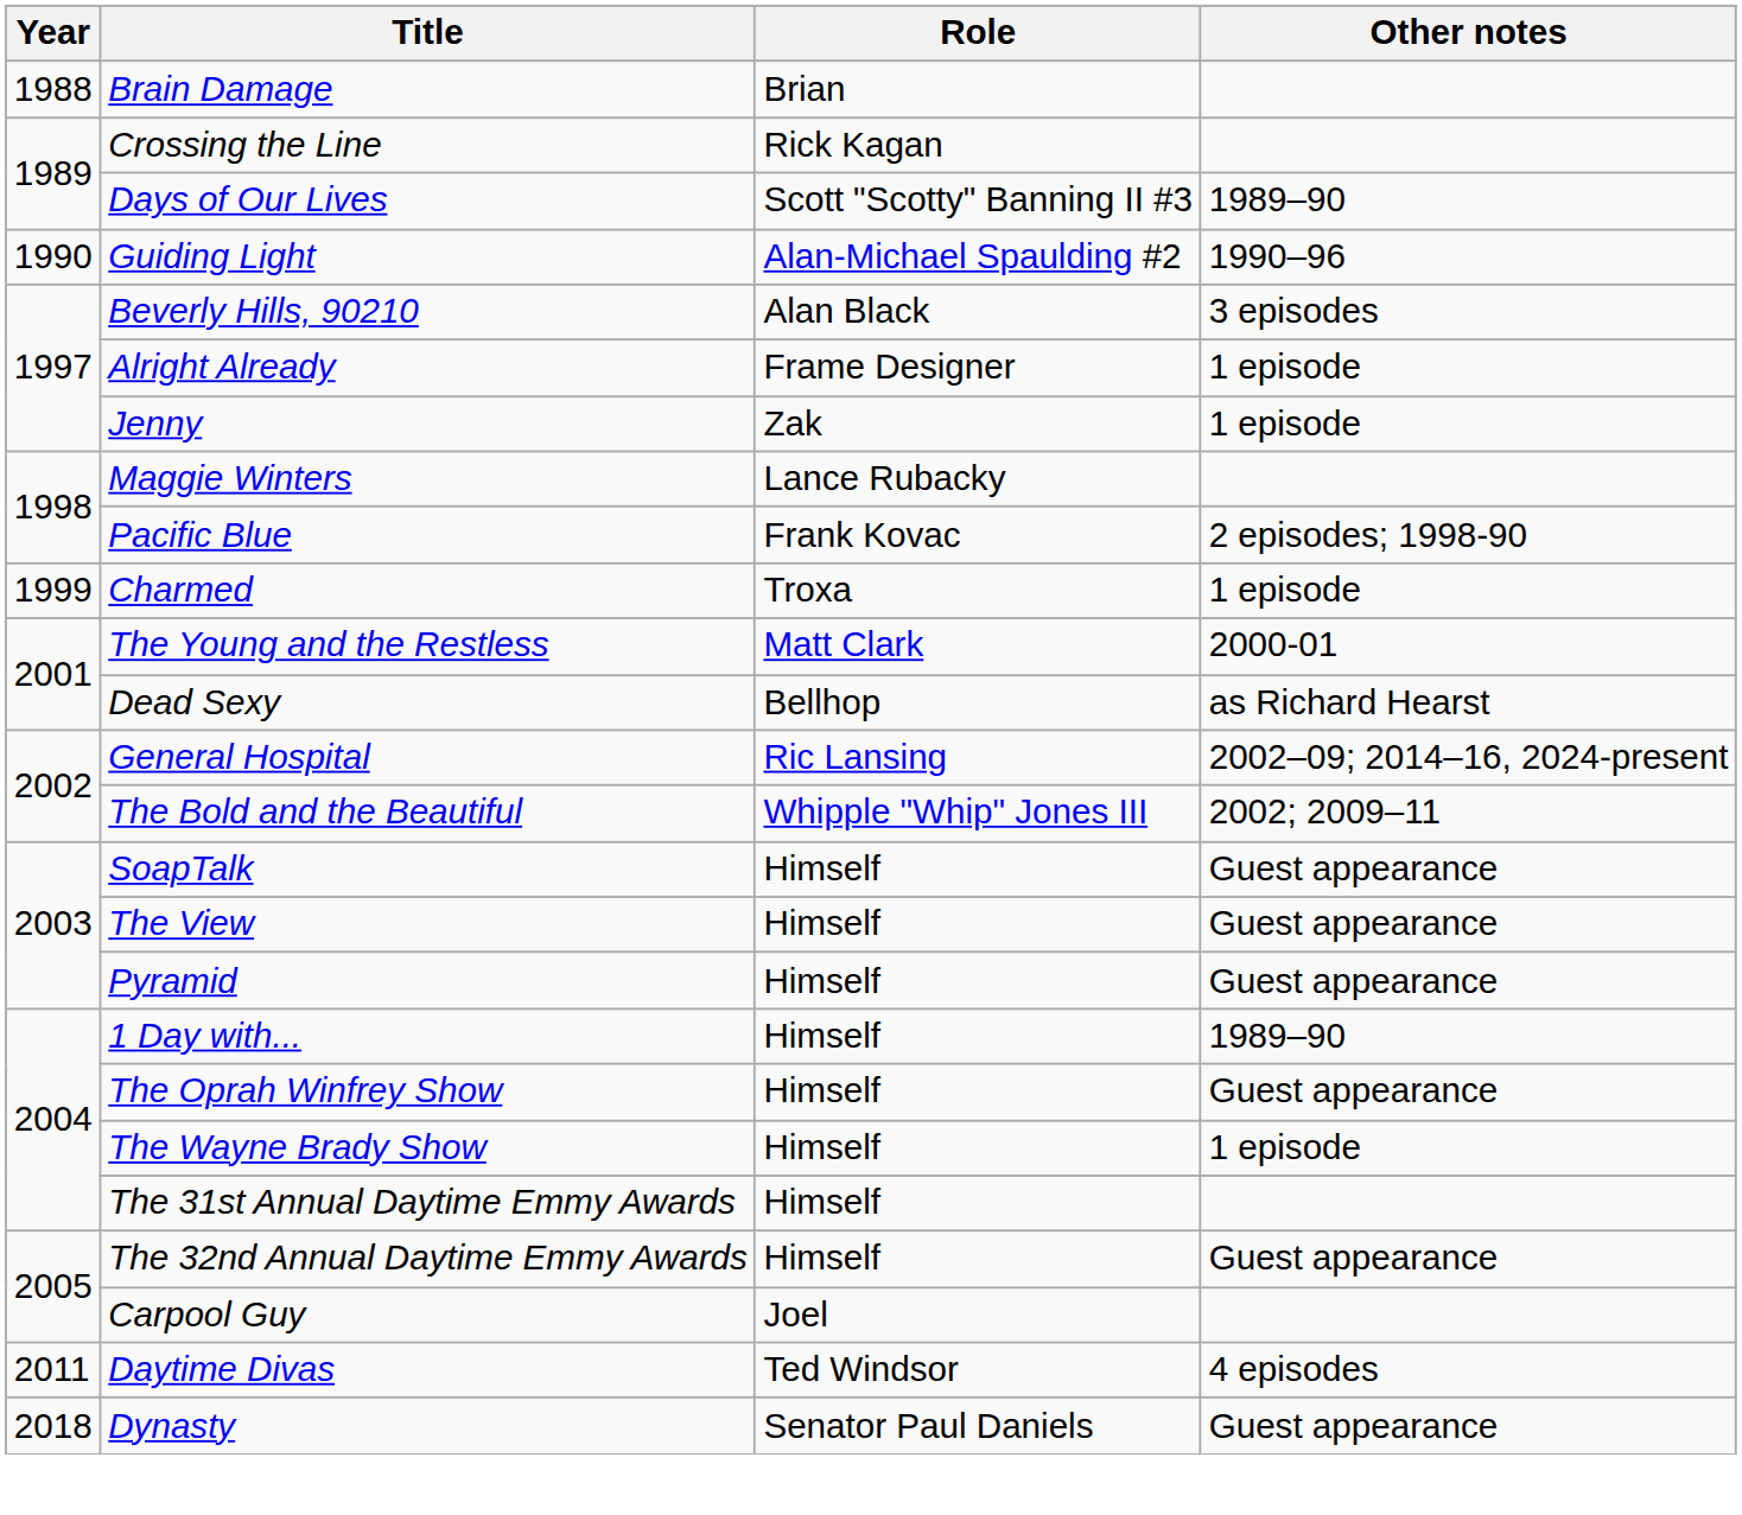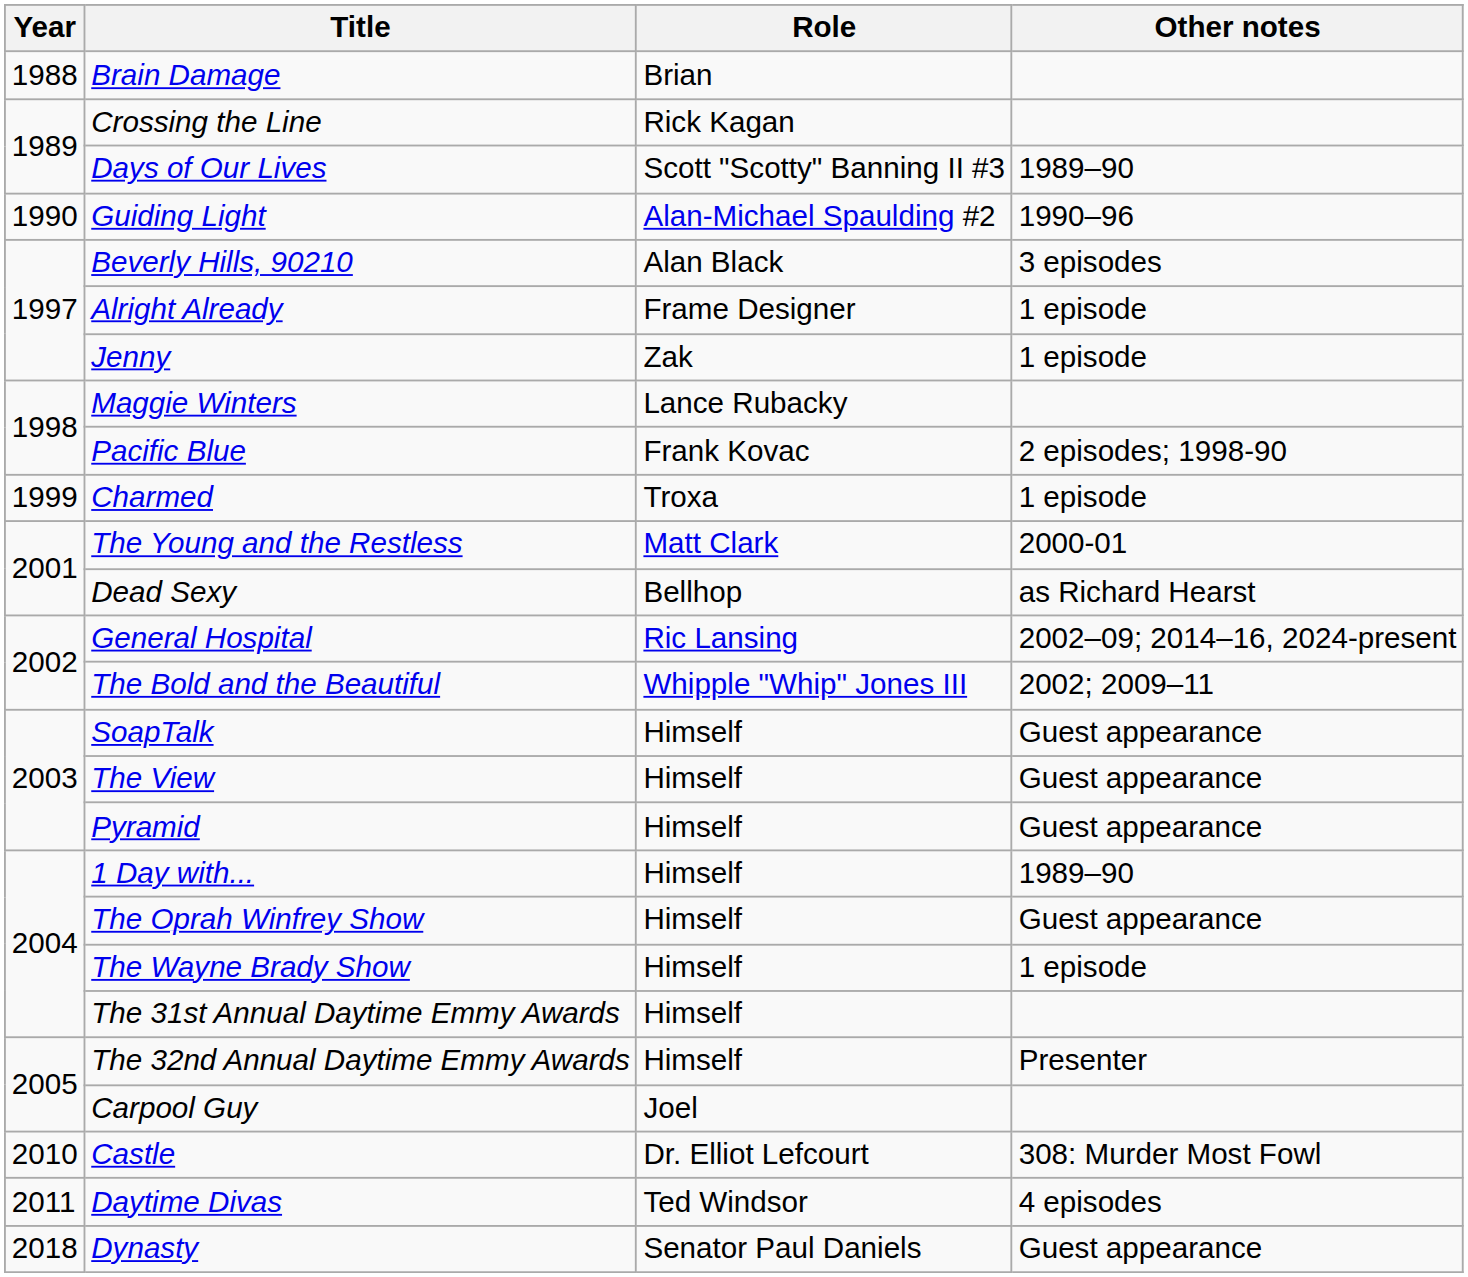 <table class="wikitable">
 <tr>
 <th>Year</th>
 <th>Title</th>
 <th>Role</th>
 <th>Other notes</th>
 </tr>
 <tr>
 <td>1988</td>
 <td><em><a href='#'>Brain Damage</a></em></td>
 <td>Brian</td>
 <td></td>
 </tr>
 <tr>
 <td rowspan="2">1989</td>
 <td><em>Crossing the Line</em></td>
 <td>Rick Kagan</td>
 <td></td>
 </tr>
 <tr>
 <td><em><a href='#'>Days of Our Lives</a></em></td>
 <td>Scott "Scotty" Banning II #3</td>
 <td>1989–90</td>
 </tr>
 <tr>
 <td>1990</td>
 <td><em><a href='#'>Guiding Light</a></em></td>
 <td><a href='#'>Alan-Michael Spaulding</a> #2</td>
 <td>1990–96</td>
 </tr>
 <tr>
 <td rowspan="3">1997</td>
 <td><em><a href='#'>Beverly Hills, 90210</a></em></td>
 <td>Alan Black</td>
 <td>3 episodes</td>
 </tr>
 <tr>
 <td><em><a href='#'>Alright Already</a></em></td>
 <td>Frame Designer</td>
 <td>1 episode</td>
 </tr>
 <tr>
 <td><em><a href='#'>Jenny</a></em></td>
 <td>Zak</td>
 <td>1 episode</td>
 </tr>
 <tr>
 <td rowspan="2">1998</td>
 <td><em><a href='#'>Maggie Winters</a></em></td>
 <td>Lance Rubacky</td>
 <td></td>
 </tr>
 <tr>
 <td><em><a href='#'>Pacific Blue</a></em></td>
 <td>Frank Kovac</td>
 <td>2 episodes; 1998-90</td>
 </tr>
 <tr>
 <td>1999</td>
 <td><em><a href='#'>Charmed</a></em></td>
 <td>Troxa</td>
 <td>1 episode</td>
 </tr>
 <tr>
 <td rowspan="2">2001</td>
 <td><em><a href='#'>The Young and the Restless</a></em></td>
 <td><a href='#'>Matt Clark</a></td>
 <td>2000-01</td>
 </tr>
 <tr>
 <td><em>Dead Sexy</em></td>
 <td>Bellhop</td>
 <td>as Richard Hearst</td>
 </tr>
 <tr>
 <td rowspan="2">2002</td>
 <td><em><a href='#'>General Hospital</a></em></td>
 <td><a href='#'>Ric Lansing</a></td>
 <td>2002–09; 2014–16, 2024-present</td>
 </tr>
 <tr>
 <td><em><a href='#'>The Bold and the Beautiful</a></em></td>
 <td><a href='#'>Whipple "Whip" Jones III</a></td>
 <td>2002; 2009–11</td>
 </tr>
 <tr>
 <td rowspan="3">2003</td>
 <td><em><a href='#'>SoapTalk</a></em></td>
 <td>Himself</td>
 <td>Guest appearance</td>
 </tr>
 <tr>
 <td><em><a href='#'>The View</a></em></td>
 <td>Himself</td>
 <td>Guest appearance</td>
 </tr>
 <tr>
 <td><em><a href='#'>Pyramid</a></em></td>
 <td>Himself</td>
 <td>Guest appearance</td>
 </tr>
 <tr>
 <td rowspan="4">2004</td>
 <td><em><a href='#'>1 Day with...</a></em></td>
 <td>Himself</td>
 <td>1989–90</td>
 </tr>
 <tr>
 <td><em><a href='#'>The Oprah Winfrey Show</a></em></td>
 <td>Himself</td>
 <td>Guest appearance</td>
 </tr>
 <tr>
 <td><em><a href='#'>The Wayne Brady Show</a></em></td>
 <td>Himself</td>
 <td>1 episode</td>
 </tr>
 <tr>
 <td><em>The 31st Annual Daytime Emmy Awards</em></td>
 <td>Himself</td>
 <td></td>
 </tr>
 <tr>
 <td rowspan="2">2005</td>
 <td><em>The 32nd Annual Daytime Emmy Awards</em></td>
 <td>Himself</td>
-<td>Guest appearance</td>
+<td>Presenter</td>
 </tr>
 <tr>
 <td><em>Carpool Guy</em></td>
 <td>Joel</td>
 <td></td>
+</tr>
+<tr>
+<td>2010</td>
+<td><em><a href='#'>Castle</a></em></td>
+<td>Dr. Elliot Lefcourt</td>
+<td>308: Murder Most Fowl</td>
 </tr>
 <tr>
 <td>2011</td>
 <td><em><a href='#'>Daytime Divas</a></em></td>
 <td>Ted Windsor</td>
 <td>4 episodes</td>
 </tr>
 <tr>
 <td>2018</td>
 <td><em><a href='#'>Dynasty</a></em></td>
 <td>Senator Paul Daniels</td>
 <td>Guest appearance</td>
 </tr>
 </table>
